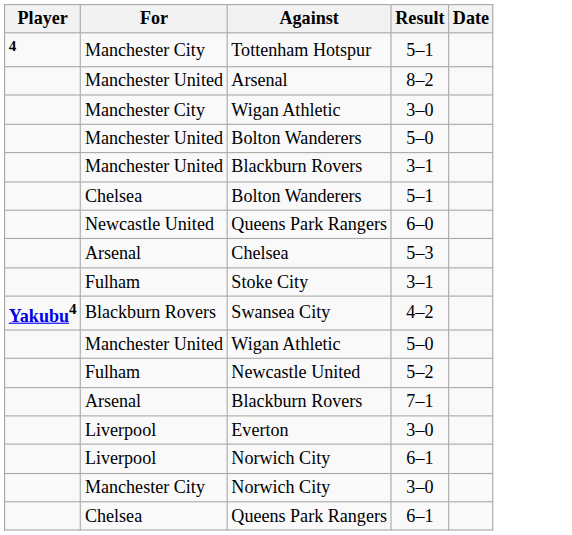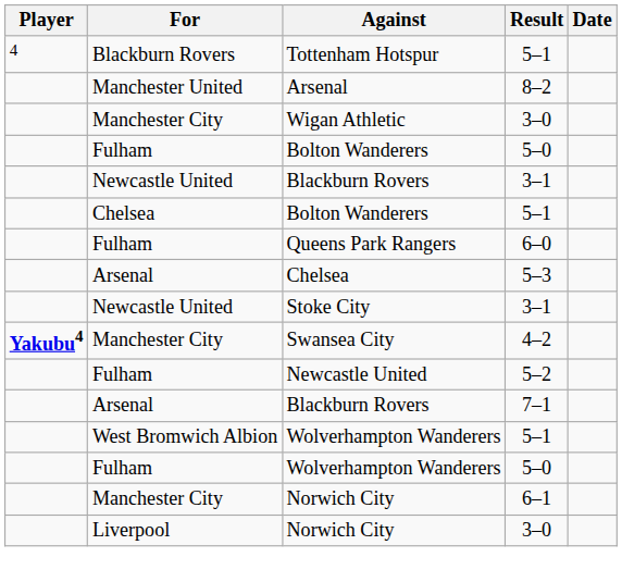 <table class="wikitable sortable">
 <tr>
 <th>Player</th>
 <th>For</th>
 <th>Against</th>
 <th style="text-align:center">Result</th>
 <th>Date</th>
 </tr>
 <tr>
-<td><strong> <sup>4</sup></strong></td>
-<td>Manchester City</td>
+<td> <sup>4</sup></td>
+<td>Blackburn Rovers</td>
 <td>Tottenham Hotspur</td>
 <td style="text-align:center;">5–1</td>
 <td></td>
 </tr>
 <tr>
 <td> </td>
 <td>Manchester United</td>
 <td>Arsenal</td>
 <td style="text-align:center;">8–2</td>
 <td></td>
 </tr>
 <tr>
 <td> </td>
 <td>Manchester City</td>
 <td>Wigan Athletic</td>
 <td style="text-align:center;">3–0</td>
 <td></td>
 </tr>
 <tr>
 <td> </td>
-<td>Manchester United</td>
+<td>Fulham</td>
 <td>Bolton Wanderers</td>
 <td style="text-align:center;">5–0</td>
 <td></td>
 </tr>
 <tr>
 <td> </td>
-<td>Manchester United</td>
+<td>Newcastle United</td>
 <td>Blackburn Rovers</td>
 <td style="text-align:center;">3–1</td>
 <td></td>
 </tr>
 <tr>
 <td> </td>
 <td>Chelsea</td>
 <td>Bolton Wanderers</td>
 <td style="text-align:center;">5–1</td>
 <td></td>
 </tr>
 <tr>
 <td> </td>
-<td>Newcastle United</td>
+<td>Fulham</td>
 <td>Queens Park Rangers</td>
 <td style="text-align:center;">6–0</td>
 <td></td>
 </tr>
 <tr>
 <td> </td>
 <td>Arsenal</td>
 <td>Chelsea</td>
 <td style="text-align:center;">5–3</td>
 <td></td>
 </tr>
 <tr>
 <td> </td>
-<td>Fulham</td>
+<td>Newcastle United</td>
 <td>Stoke City</td>
 <td style="text-align:center;">3–1</td>
 <td></td>
 </tr>
 <tr>
 <td><strong> <a href='#'>Yakubu</a><sup>4</sup></strong></td>
-<td>Blackburn Rovers</td>
+<td>Manchester City</td>
 <td>Swansea City</td>
 <td style="text-align:center;">4–2</td>
-<td></td>
-</tr>
-<tr>
-<td> </td>
-<td>Manchester United</td>
-<td>Wigan Athletic</td>
-<td style="text-align:center;">5–0</td>
 <td></td>
 </tr>
 <tr>
 <td> </td>
 <td>Fulham</td>
 <td>Newcastle United</td>
 <td style="text-align:center;">5–2</td>
 <td></td>
 </tr>
 <tr>
 <td> </td>
 <td>Arsenal</td>
 <td>Blackburn Rovers</td>
 <td style="text-align:center;">7–1</td>
 <td></td>
 </tr>
 <tr>
 <td> </td>
-<td>Liverpool</td>
-<td>Everton</td>
-<td style="text-align:center;">3–0</td>
+<td>West Bromwich Albion</td>
+<td>Wolverhampton Wanderers</td>
+<td style="text-align:center;">5–1</td>
+<td></td>
+</tr>
+<tr>
+<td> </td>
+<td>Fulham</td>
+<td>Wolverhampton Wanderers</td>
+<td style="text-align:center;">5–0</td>
+<td></td>
+</tr>
+<tr>
+<td> </td>
+<td>Manchester City</td>
+<td>Norwich City</td>
+<td style="text-align:center;">6–1</td>
 <td></td>
 </tr>
 <tr>
 <td> </td>
 <td>Liverpool</td>
 <td>Norwich City</td>
-<td style="text-align:center;">6–1</td>
-<td></td>
-</tr>
-<tr>
-<td> </td>
-<td>Manchester City</td>
-<td>Norwich City</td>
 <td style="text-align:center;">3–0</td>
 <td></td>
 </tr>
-<tr>
-<td> </td>
-<td>Chelsea</td>
-<td>Queens Park Rangers</td>
-<td style="text-align:center;">6–1</td>
-<td></td>
-</tr>
 </table>
